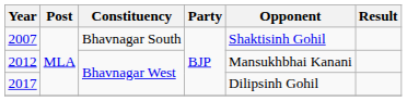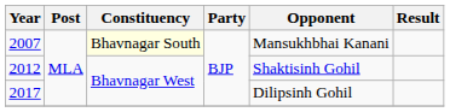 <table class="wikitable sortable">
 <tr>
 <th>Year</th>
 <th>Post</th>
 <th>Constituency</th>
 <th>Party</th>
 <th>Opponent</th>
 <th>Result</th>
 </tr>
 <tr>
 <td><a href='#'>2007</a></td>
 <td rowspan=3><a href='#'>MLA</a></td>
-<td>Bhavnagar South</td>
+<td style="background: lightyellow;">Bhavnagar South</td>
 <td rowspan=3><a href='#'>BJP</a></td>
-<td><a href='#'>Shaktisinh Gohil</a></td>
+<td>Mansukhbhai Kanani</td>
 <td></td>
 </tr>
 <tr>
 <td><a href='#'>2012</a></td>
 <td rowspan=2><a href='#'>Bhavnagar West</a></td>
-<td>Mansukhbhai Kanani</td>
+<td><a href='#'>Shaktisinh Gohil</a></td>
 <td></td>
 </tr>
 <tr>
 <td><a href='#'>2017</a></td>
 <td>Dilipsinh Gohil</td>
 <td></td>
 </tr>
 <tr>
 </tr>
 </table>
